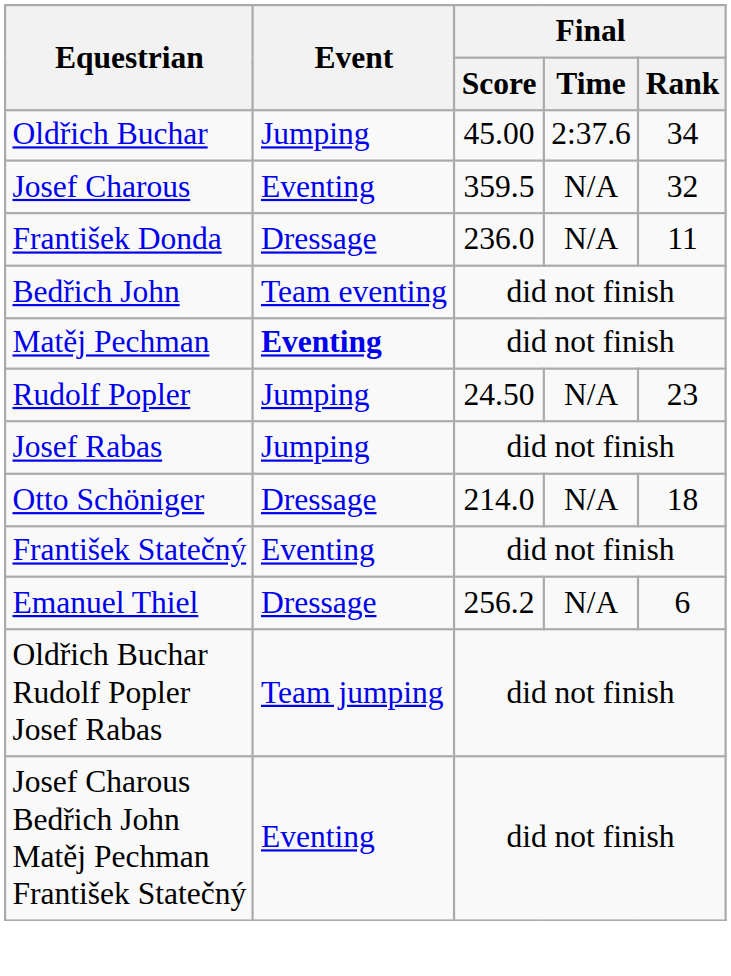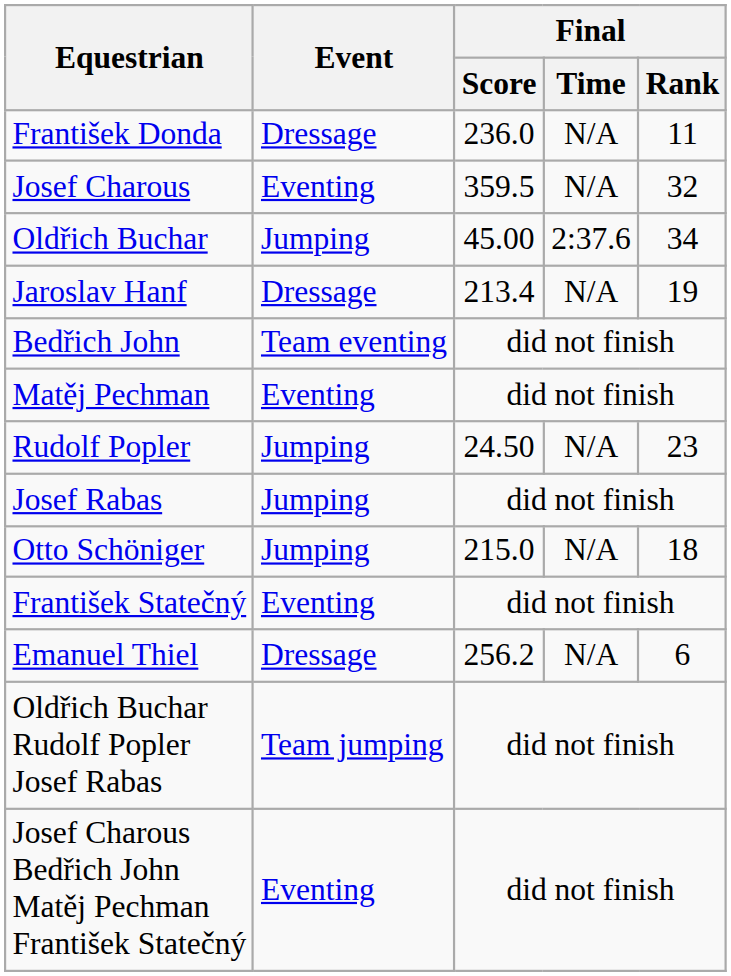 <table class=wikitable style="font-size:90%">
 <tr>
 <th rowspan=2>Equestrian</th>
 <th rowspan=2>Event</th>
 <th colspan=3>Final</th>
 </tr>
 <tr>
 <th>Score</th>
 <th>Time</th>
 <th>Rank</th>
 </tr>
 <tr>
-<td><a href='#'>Oldřich Buchar</a></td>
-<td><a href='#'>Jumping</a></td>
-<td align=center>45.00</td>
-<td align=center>2:37.6</td>
-<td align=center>34</td>
+<td><a href='#'>František Donda</a></td>
+<td><a href='#'>Dressage</a></td>
+<td align=center>236.0</td>
+<td align=center>N/A</td>
+<td align=center>11</td>
 </tr>
 <tr>
 <td><a href='#'>Josef Charous</a></td>
 <td><a href='#'>Eventing</a></td>
 <td align=center>359.5</td>
 <td align=center>N/A</td>
 <td align=center>32</td>
 </tr>
 <tr>
-<td><a href='#'>František Donda</a></td>
+<td><a href='#'>Oldřich Buchar</a></td>
+<td><a href='#'>Jumping</a></td>
+<td align=center>45.00</td>
+<td align=center>2:37.6</td>
+<td align=center>34</td>
+</tr>
+<tr>
+<td><a href='#'>Jaroslav Hanf</a></td>
 <td><a href='#'>Dressage</a></td>
-<td align=center>236.0</td>
+<td align=center>213.4</td>
 <td align=center>N/A</td>
-<td align=center>11</td>
+<td align=center>19</td>
 </tr>
 <tr>
 <td><a href='#'>Bedřich John</a></td>
 <td><a href='#'>Team eventing</a></td>
 <td align=center colspan=3>did not finish</td>
 </tr>
 <tr>
 <td><a href='#'>Matěj Pechman</a></td>
-<td><strong><a href='#'>Eventing</a></strong></td>
+<td><a href='#'>Eventing</a></td>
 <td align=center colspan=3>did not finish</td>
 </tr>
 <tr>
 <td><a href='#'>Rudolf Popler</a></td>
 <td><a href='#'>Jumping</a></td>
 <td align=center>24.50</td>
 <td align=center>N/A</td>
 <td align=center>23</td>
 </tr>
 <tr>
 <td><a href='#'>Josef Rabas</a></td>
 <td><a href='#'>Jumping</a></td>
 <td align=center colspan=3>did not finish</td>
 </tr>
 <tr>
 <td><a href='#'>Otto Schöniger</a></td>
-<td><a href='#'>Dressage</a></td>
-<td align=center>214.0</td>
+<td><a href='#'>Jumping</a></td>
+<td align=center>215.0</td>
 <td align=center>N/A</td>
 <td align=center>18</td>
 </tr>
 <tr>
 <td><a href='#'>František Statečný</a></td>
 <td><a href='#'>Eventing</a></td>
 <td align=center colspan=3>did not finish</td>
 </tr>
 <tr>
 <td><a href='#'>Emanuel Thiel</a></td>
 <td><a href='#'>Dressage</a></td>
 <td align=center>256.2</td>
 <td align=center>N/A</td>
 <td align=center>6</td>
 </tr>
 <tr>
 <td>Oldřich Buchar <br> Rudolf Popler <br> Josef Rabas</td>
 <td><a href='#'>Team jumping</a></td>
 <td align=center colspan=3>did not finish</td>
 </tr>
 <tr>
 <td>Josef Charous <br> Bedřich John <br> Matěj Pechman <br> František Statečný</td>
 <td><a href='#'>Eventing</a></td>
 <td align=center colspan=3>did not finish</td>
 </tr>
 </table>
